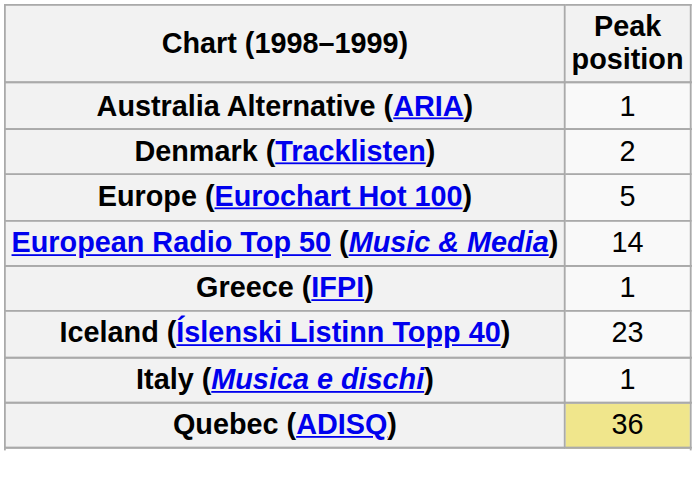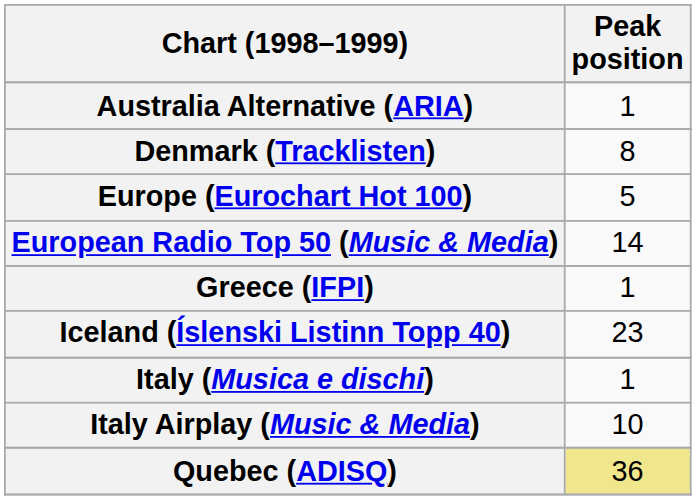 <table class="wikitable sortable plainrowheaders" style="text-align:center">
 <tr>
 <th>Chart (1998–1999)</th>
 <th>Peak<br>position</th>
 </tr>
 <tr>
 </tr>
 <tr>
 <th scope="row">Australia Alternative (<a href='#'>ARIA</a>)</th>
 <td>1</td>
 </tr>
 <tr>
 </tr>
 <tr>
 </tr>
 <tr>
 </tr>
 <tr>
 </tr>
 <tr>
 <th scope="row">Denmark (<a href='#'>Tracklisten</a>)</th>
-<td>2</td>
+<td>8</td>
 </tr>
 <tr>
 <th scope="row">Europe (<a href='#'>Eurochart Hot 100</a>)</th>
 <td>5</td>
 </tr>
 <tr>
 <th scope="row"><a href='#'>European Radio Top 50</a> (<em><a href='#'>Music & Media</a></em>)</th>
 <td>14</td>
 </tr>
 <tr>
 </tr>
 <tr>
 </tr>
 <tr>
 </tr>
 <tr>
 <th scope="row">Greece (<a href='#'>IFPI</a>)</th>
 <td>1</td>
 </tr>
 <tr>
 <th scope="row">Iceland (<a href='#'>Íslenski Listinn Topp 40</a>)</th>
 <td>23</td>
 </tr>
 <tr>
 </tr>
 <tr>
 <th scope="row">Italy (<em><a href='#'>Musica e dischi</a></em>)</th>
 <td>1</td>
 </tr>
 <tr>
+<th scope="row">Italy Airplay (<em><a href='#'>Music & Media</a></em>)</th>
+<td>10</td>
+</tr>
+<tr>
 </tr>
 <tr>
 </tr>
 <tr>
 </tr>
 <tr>
 <th scope="row">Quebec (<a href='#'>ADISQ</a>)</th>
 <td style="background: khaki;">36</td>
 </tr>
 <tr>
 </tr>
 <tr>
 </tr>
 <tr>
 </tr>
 <tr>
 </tr>
 <tr>
 </tr>
 <tr>
 </tr>
 <tr>
 </tr>
 <tr>
 </tr>
 <tr>
 </tr>
 </table>
